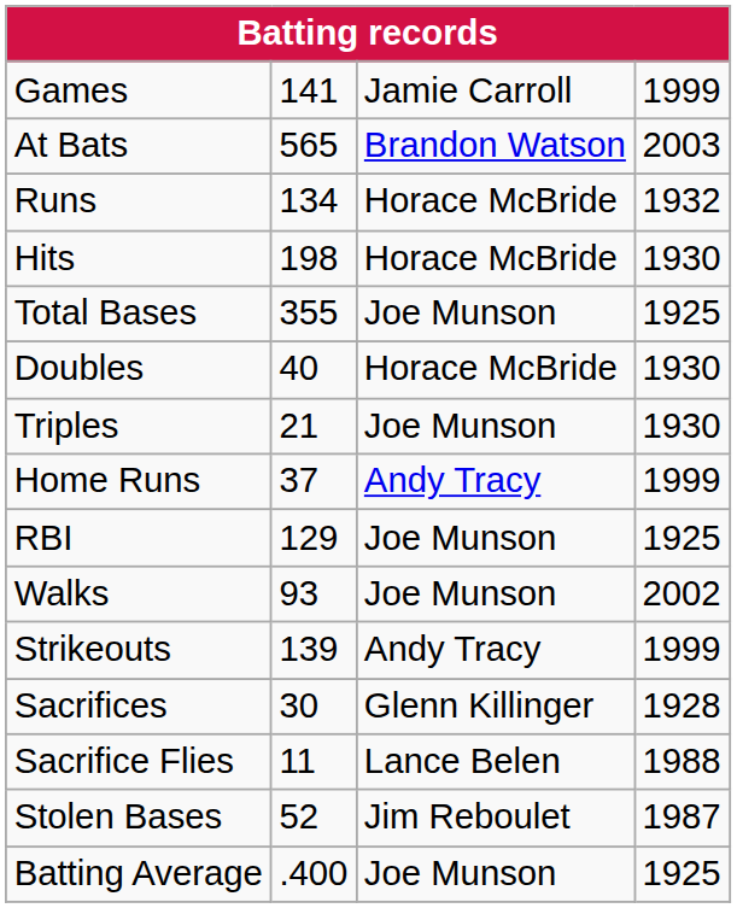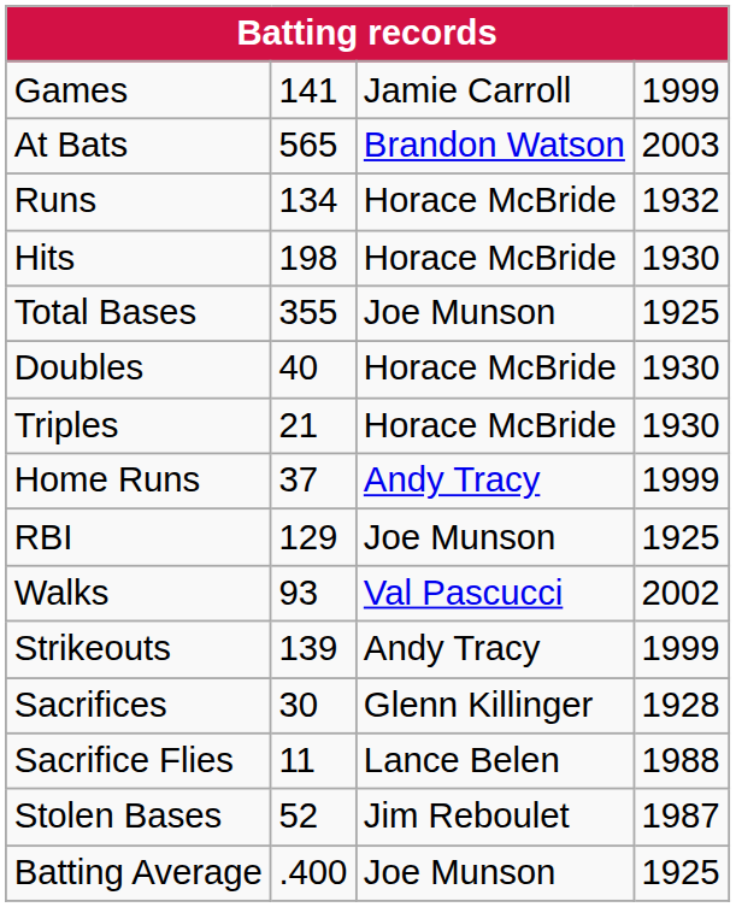 <table class="wikitable">
 <tr>
 <th style="background:#D31145; color:#ffffff;" colspan=4>Batting records</th>
 </tr>
 <tr>
 <td>Games</td>
 <td>141</td>
 <td>Jamie Carroll</td>
 <td>1999</td>
 </tr>
 <tr>
 <td>At Bats</td>
 <td>565</td>
 <td><a href='#'>Brandon Watson</a></td>
 <td>2003</td>
 </tr>
 <tr>
 <td>Runs</td>
 <td>134</td>
 <td>Horace McBride</td>
 <td>1932</td>
 </tr>
 <tr>
 <td>Hits</td>
 <td>198</td>
 <td>Horace McBride</td>
 <td>1930</td>
 </tr>
 <tr>
 <td>Total Bases</td>
 <td>355</td>
 <td>Joe Munson</td>
 <td>1925</td>
 </tr>
 <tr>
 <td>Doubles</td>
 <td>40</td>
 <td>Horace McBride</td>
 <td>1930</td>
 </tr>
 <tr>
 <td>Triples</td>
 <td>21</td>
-<td>Joe Munson</td>
+<td>Horace McBride</td>
 <td>1930</td>
 </tr>
 <tr>
 <td>Home Runs</td>
 <td>37</td>
 <td><a href='#'>Andy Tracy</a></td>
 <td>1999</td>
 </tr>
 <tr>
 <td>RBI</td>
 <td>129</td>
 <td>Joe Munson</td>
 <td>1925</td>
 </tr>
 <tr>
 <td>Walks</td>
 <td>93</td>
-<td>Joe Munson</td>
+<td><a href='#'>Val Pascucci</a></td>
 <td>2002</td>
 </tr>
 <tr>
 <td>Strikeouts</td>
 <td>139</td>
 <td>Andy Tracy</td>
 <td>1999</td>
 </tr>
 <tr>
 <td>Sacrifices</td>
 <td>30</td>
 <td>Glenn Killinger</td>
 <td>1928</td>
 </tr>
 <tr>
 <td>Sacrifice Flies</td>
 <td>11</td>
 <td>Lance Belen</td>
 <td>1988</td>
 </tr>
 <tr>
 <td>Stolen Bases</td>
 <td>52</td>
 <td>Jim Reboulet</td>
 <td>1987</td>
 </tr>
 <tr>
 <td>Batting Average</td>
 <td>.400</td>
 <td>Joe Munson</td>
 <td>1925</td>
 </tr>
 </table>
